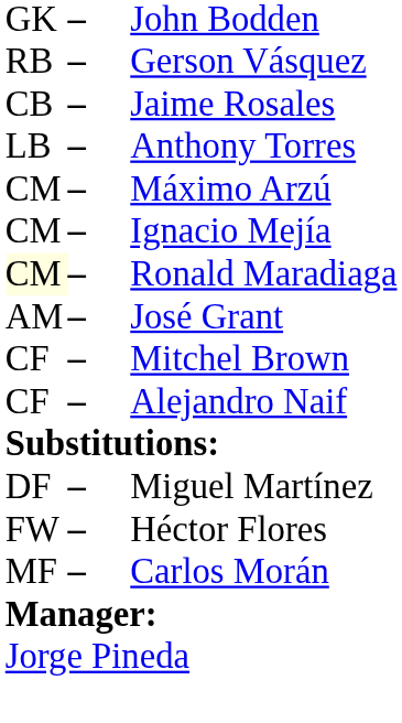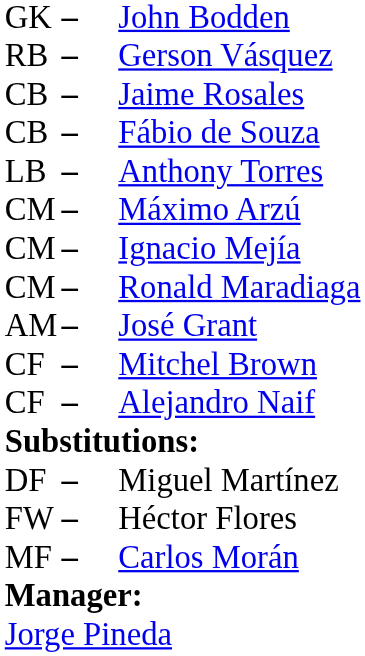 <table style="font-size: 90%" cellspacing="0" cellpadding="0" align="center">
 <tr>
 <td colspan=4></td>
 </tr>
 <tr>
 <th width="25"></th>
 <th width="25"></th>
 </tr>
 <tr>
 <td>GK</td>
 <td><strong>–</strong></td>
 <td> <a href='#'>John Bodden</a></td>
 </tr>
 <tr>
 <td>RB</td>
 <td><strong>–</strong></td>
 <td> <a href='#'>Gerson Vásquez</a></td>
 </tr>
 <tr>
 <td>CB</td>
 <td><strong>–</strong></td>
 <td> <a href='#'>Jaime Rosales</a></td>
 </tr>
 <tr>
+<td>CB</td>
+<td><strong>–</strong></td>
+<td> <a href='#'>Fábio de Souza</a></td>
+<td></td>
+<td></td>
+<td></td>
+<td></td>
+</tr>
+<tr>
 <td>LB</td>
 <td><strong>–</strong></td>
 <td> <a href='#'>Anthony Torres</a></td>
 <td></td>
 <td></td>
 </tr>
 <tr>
 <td>CM</td>
 <td><strong>–</strong></td>
 <td> <a href='#'>Máximo Arzú</a></td>
 </tr>
 <tr>
 <td>CM</td>
 <td><strong>–</strong></td>
 <td> <a href='#'>Ignacio Mejía</a></td>
 <td></td>
 <td></td>
 </tr>
 <tr>
-<td style="background: lightyellow;">CM</td>
+<td>CM</td>
 <td><strong>–</strong></td>
 <td> <a href='#'>Ronald Maradiaga</a></td>
 <td></td>
 <td></td>
 </tr>
 <tr>
 <td>AM</td>
 <td><strong>–</strong></td>
 <td> <a href='#'>José Grant</a></td>
 </tr>
 <tr>
 <td>CF</td>
 <td><strong>–</strong></td>
 <td> <a href='#'>Mitchel Brown</a></td>
 <td></td>
 <td></td>
 </tr>
 <tr>
 <td>CF</td>
 <td><strong>–</strong></td>
 <td> <a href='#'>Alejandro Naif</a></td>
 <td></td>
 <td></td>
 </tr>
 <tr>
 <td colspan=3><strong>Substitutions:</strong></td>
 </tr>
 <tr>
 <td>DF</td>
 <td><strong>–</strong></td>
 <td> Miguel Martínez</td>
 <td></td>
 <td></td>
 </tr>
 <tr>
 <td>FW</td>
 <td><strong>–</strong></td>
 <td> Héctor Flores</td>
 <td></td>
 <td></td>
 </tr>
 <tr>
 <td>MF</td>
 <td><strong>–</strong></td>
 <td> <a href='#'>Carlos Morán</a></td>
 <td></td>
 <td></td>
 </tr>
 <tr>
 <td colspan=3><strong>Manager:</strong></td>
 </tr>
 <tr>
 <td colspan=3> <a href='#'>Jorge Pineda</a></td>
 </tr>
 </table>
